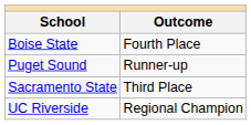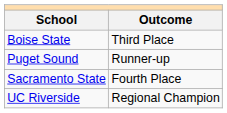 <table class="wikitable" style="float:left; margin-right:1em;">
 <tr>
 <th colspan="3" style="background:#ffdead;"></th>
 </tr>
 <tr>
 <th>School</th>
 <th>Outcome</th>
 </tr>
 <tr>
 <td><a href='#'>Boise State</a></td>
-<td>Fourth Place</td>
+<td>Third Place</td>
 </tr>
 <tr>
 <td><a href='#'>Puget Sound</a></td>
 <td>Runner-up</td>
 </tr>
 <tr>
 <td><a href='#'>Sacramento State</a></td>
-<td>Third Place</td>
+<td>Fourth Place</td>
 </tr>
 <tr>
 <td><a href='#'>UC Riverside</a></td>
 <td>Regional Champion</td>
 </tr>
 </table>
